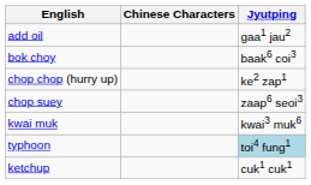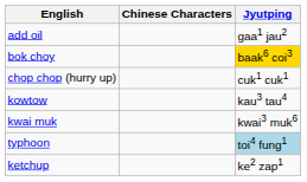 <table class="wikitable">
 <tr>
 <th>English</th>
 <th>Chinese Characters</th>
 <th><a href='#'>Jyutping</a></th>
 </tr>
 <tr>
 <td><a href='#'>add oil</a></td>
 <td></td>
 <td>gaa<sup>1</sup> jau<sup>2</sup></td>
 </tr>
 <tr>
 <td><a href='#'>bok choy</a></td>
 <td></td>
-<td>baak<sup>6</sup> coi<sup>3</sup></td>
+<td style="background: gold;">baak<sup>6</sup> coi<sup>3</sup></td>
 </tr>
 <tr>
 <td><a href='#'>chop chop</a> (hurry up)</td>
 <td></td>
-<td>ke<sup>2</sup> zap<sup>1</sup></td>
+<td>cuk<sup>1</sup> cuk<sup>1</sup></td>
 </tr>
 <tr>
-<td><a href='#'>chop suey</a></td>
+<td><a href='#'>kowtow</a></td>
 <td></td>
-<td>zaap<sup>6</sup> seoi<sup>3</sup></td>
+<td>kau<sup>3</sup> tau<sup>4</sup></td>
 </tr>
 <tr>
 <td><a href='#'>kwai muk</a></td>
 <td></td>
 <td>kwai<sup>3</sup> muk<sup>6</sup></td>
 </tr>
 <tr>
 <td><a href='#'>typhoon</a></td>
 <td></td>
 <td style="background: lightblue;">toi<sup>4</sup> fung<sup>1</sup></td>
 </tr>
 <tr>
 <td><a href='#'>ketchup</a></td>
 <td></td>
-<td>cuk<sup>1</sup> cuk<sup>1</sup></td>
+<td>ke<sup>2</sup> zap<sup>1</sup></td>
 </tr>
 </table>
